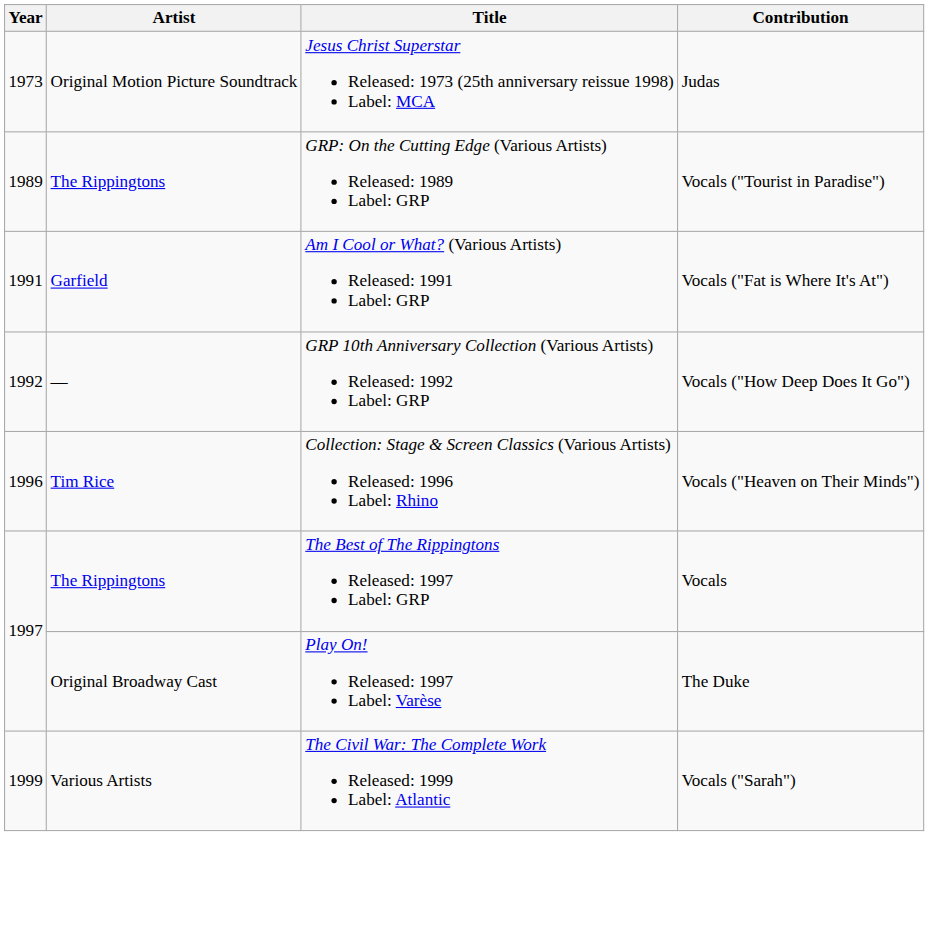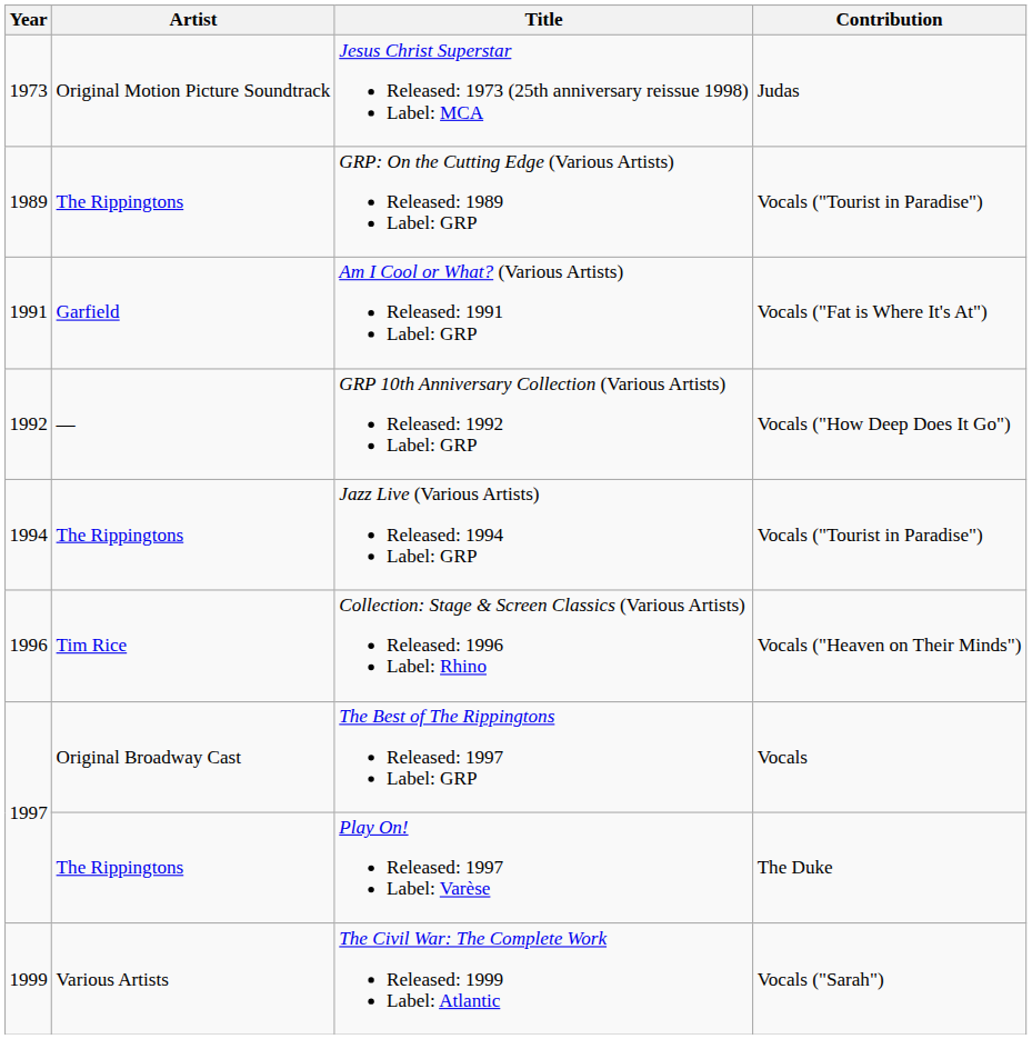 <table class="wikitable">
 <tr>
 <th>Year</th>
 <th>Artist</th>
 <th>Title</th>
 <th>Contribution</th>
 </tr>
 <tr>
 <td>1973</td>
 <td>Original Motion Picture Soundtrack</td>
 <td align="left"><em><a href='#'>Jesus Christ Superstar</a></em><br><ul><li>Released: 1973 (25th anniversary reissue 1998)</li><li>Label: <a href='#'>MCA</a></li></ul></td>
 <td>Judas</td>
 </tr>
 <tr>
 <td>1989</td>
 <td><a href='#'>The Rippingtons</a></td>
 <td align="left"><em>GRP: On the Cutting Edge</em> (Various Artists)<br><ul><li>Released: 1989</li><li>Label: GRP</li></ul></td>
 <td>Vocals ("Tourist in Paradise")</td>
 </tr>
 <tr>
 <td>1991</td>
 <td><a href='#'>Garfield</a></td>
 <td align="left"><em><a href='#'>Am I Cool or What?</a></em> (Various Artists)<br><ul><li>Released: 1991</li><li>Label: GRP</li></ul></td>
 <td>Vocals ("Fat is Where It's At")</td>
 </tr>
 <tr>
 <td>1992</td>
 <td>—</td>
 <td align="left"><em>GRP 10th Anniversary Collection</em> (Various Artists)<br><ul><li>Released: 1992</li><li>Label: GRP</li></ul></td>
 <td>Vocals ("How Deep Does It Go")</td>
 </tr>
 <tr>
+<td>1994</td>
+<td><a href='#'>The Rippingtons</a></td>
+<td align="left"><em>Jazz Live</em> (Various Artists)<br><ul><li>Released: 1994</li><li>Label: GRP</li></ul></td>
+<td>Vocals ("Tourist in Paradise")</td>
+</tr>
+<tr>
 <td>1996</td>
 <td><a href='#'>Tim Rice</a></td>
 <td align="left"><em>Collection: Stage & Screen Classics</em> (Various Artists)<br><ul><li>Released: 1996</li><li>Label: <a href='#'>Rhino</a></li></ul></td>
 <td>Vocals ("Heaven on Their Minds")</td>
 </tr>
 <tr>
 <td rowspan="2">1997</td>
-<td><a href='#'>The Rippingtons</a></td>
+<td>Original Broadway Cast</td>
 <td align="left"><em><a href='#'>The Best of The Rippingtons</a></em><br><ul><li>Released: 1997</li><li>Label: GRP</li></ul></td>
 <td>Vocals</td>
 </tr>
 <tr>
-<td>Original Broadway Cast</td>
+<td><a href='#'>The Rippingtons</a></td>
 <td align="left"><em><a href='#'>Play On!</a></em><br><ul><li>Released: 1997</li><li>Label: <a href='#'>Varèse</a></li></ul></td>
 <td>The Duke</td>
 </tr>
 <tr>
 <td>1999</td>
 <td>Various Artists</td>
 <td align="left"><em><a href='#'>The Civil War: The Complete Work</a></em><br><ul><li>Released: 1999</li><li>Label: <a href='#'>Atlantic</a></li></ul></td>
 <td>Vocals ("Sarah")</td>
 </tr>
 </table>
